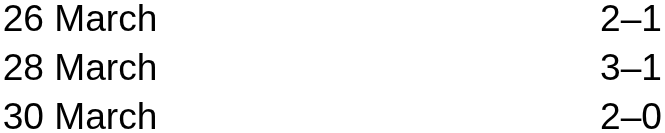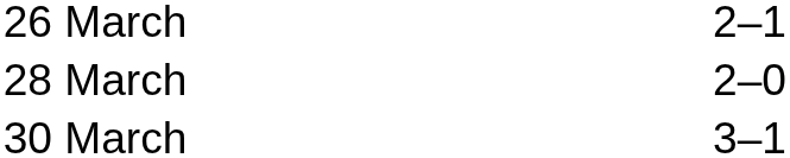 <table cellspacing=1 width=70%>
 <tr>
 <th width=25%></th>
 <th width=30%></th>
 <th width=15%></th>
 <th width=30%></th>
 </tr>
 <tr>
 <td>26 March</td>
 <td align=right></td>
 <td align=center>2–1</td>
 <td></td>
 </tr>
 <tr>
 <td>28 March</td>
 <td align=right></td>
-<td align=center>3–1</td>
+<td align=center>2–0</td>
 <td></td>
 </tr>
 <tr>
 <td>30 March</td>
 <td align=right></td>
-<td align=center>2–0</td>
+<td align=center>3–1</td>
 <td></td>
 </tr>
 </table>
